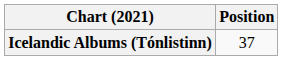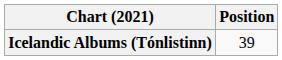 <table class="wikitable plainrowheaders" style="text-align:center">
 <tr>
 <th scope="col">Chart (2021)</th>
 <th scope="col">Position</th>
 </tr>
 <tr>
 <th scope="row">Icelandic Albums (Tónlistinn)</th>
-<td>37</td>
+<td>39</td>
 </tr>
 </table>
